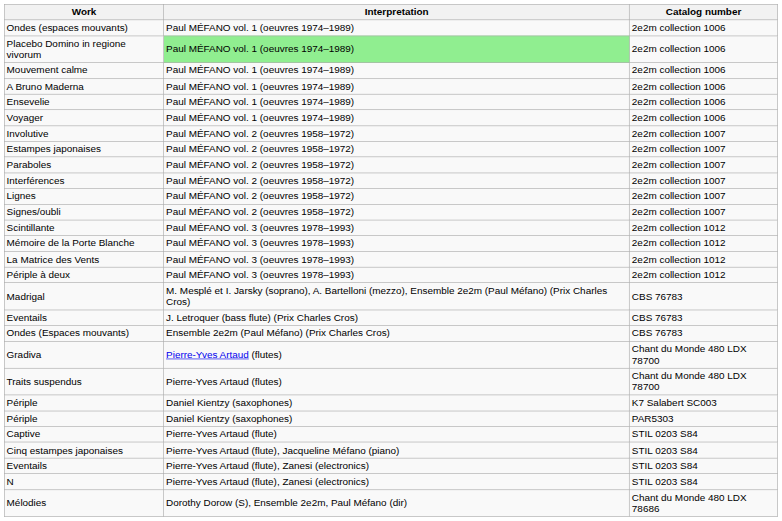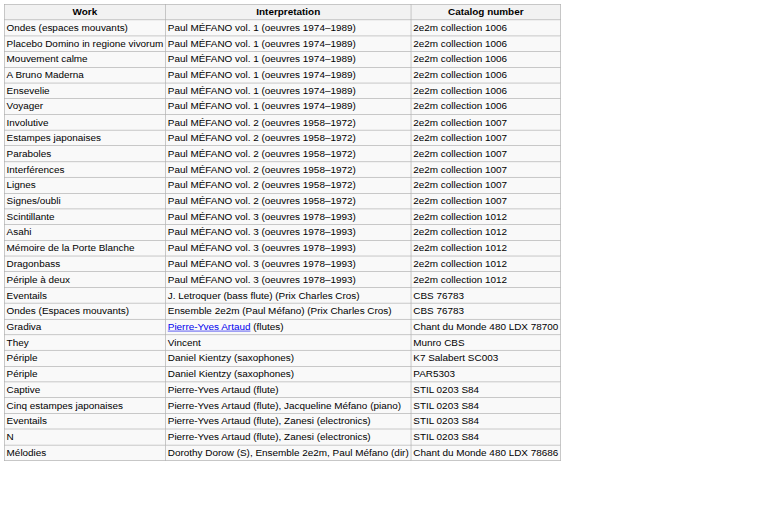 <table class="wikitable">
 <tr>
 <th>Work</th>
 <th>Interpretation</th>
 <th>Catalog number</th>
 </tr>
 <tr>
 <td>Ondes (espaces mouvants)</td>
 <td>Paul MÉFANO vol. 1 (oeuvres 1974–1989)</td>
 <td>2e2m collection 1006</td>
 </tr>
 <tr>
 <td>Placebo Domino in regione vivorum</td>
-<td style="background: lightgreen;">Paul MÉFANO vol. 1 (oeuvres 1974–1989)</td>
+<td>Paul MÉFANO vol. 1 (oeuvres 1974–1989)</td>
 <td>2e2m collection 1006</td>
 </tr>
 <tr>
 <td>Mouvement calme</td>
 <td>Paul MÉFANO vol. 1 (oeuvres 1974–1989)</td>
 <td>2e2m collection 1006</td>
 </tr>
 <tr>
 <td>A Bruno Maderna</td>
 <td>Paul MÉFANO vol. 1 (oeuvres 1974–1989)</td>
 <td>2e2m collection 1006</td>
 </tr>
 <tr>
 <td>Ensevelie</td>
 <td>Paul MÉFANO vol. 1 (oeuvres 1974–1989)</td>
 <td>2e2m collection 1006</td>
 </tr>
 <tr>
 <td>Voyager</td>
 <td>Paul MÉFANO vol. 1 (oeuvres 1974–1989)</td>
 <td>2e2m collection 1006</td>
 </tr>
 <tr>
 <td>Involutive</td>
 <td>Paul MÉFANO vol. 2 (oeuvres 1958–1972)</td>
 <td>2e2m collection 1007</td>
 </tr>
 <tr>
 <td>Estampes japonaises</td>
 <td>Paul MÉFANO vol. 2 (oeuvres 1958–1972)</td>
 <td>2e2m collection 1007</td>
 </tr>
 <tr>
 <td>Paraboles</td>
 <td>Paul MÉFANO vol. 2 (oeuvres 1958–1972)</td>
 <td>2e2m collection 1007</td>
 </tr>
 <tr>
 <td>Interférences</td>
 <td>Paul MÉFANO vol. 2 (oeuvres 1958–1972)</td>
 <td>2e2m collection 1007</td>
 </tr>
 <tr>
 <td>Lignes</td>
 <td>Paul MÉFANO vol. 2 (oeuvres 1958–1972)</td>
 <td>2e2m collection 1007</td>
 </tr>
 <tr>
 <td>Signes/oubli</td>
 <td>Paul MÉFANO vol. 2 (oeuvres 1958–1972)</td>
 <td>2e2m collection 1007</td>
 </tr>
 <tr>
 <td>Scintillante</td>
 <td>Paul MÉFANO vol. 3 (oeuvres 1978–1993)</td>
 <td>2e2m collection 1012</td>
 </tr>
 <tr>
+<td>Asahi</td>
+<td>Paul MÉFANO vol. 3 (oeuvres 1978–1993)</td>
+<td>2e2m collection 1012</td>
+</tr>
+<tr>
 <td>Mémoire de la Porte Blanche</td>
 <td>Paul MÉFANO vol. 3 (oeuvres 1978–1993)</td>
 <td>2e2m collection 1012</td>
 </tr>
 <tr>
-<td>La Matrice des Vents</td>
+<td>Dragonbass</td>
 <td>Paul MÉFANO vol. 3 (oeuvres 1978–1993)</td>
 <td>2e2m collection 1012</td>
 </tr>
 <tr>
 <td>Périple à deux</td>
 <td>Paul MÉFANO vol. 3 (oeuvres 1978–1993)</td>
 <td>2e2m collection 1012</td>
-</tr>
-<tr>
-<td>Madrigal</td>
-<td>M. Mesplé et I. Jarsky (soprano), A. Bartelloni (mezzo), Ensemble 2e2m (Paul Méfano) (Prix Charles Cros)</td>
-<td>CBS 76783</td>
 </tr>
 <tr>
 <td>Eventails</td>
 <td>J. Letroquer (bass flute) (Prix Charles Cros)</td>
 <td>CBS 76783</td>
 </tr>
 <tr>
 <td>Ondes (Espaces mouvants)</td>
 <td>Ensemble 2e2m (Paul Méfano) (Prix Charles Cros)</td>
 <td>CBS 76783</td>
 </tr>
 <tr>
 <td>Gradiva</td>
 <td><a href='#'>Pierre-Yves Artaud</a> (flutes)</td>
 <td>Chant du Monde 480 LDX 78700</td>
 </tr>
 <tr>
-<td>Traits suspendus</td>
-<td>Pierre-Yves Artaud (flutes)</td>
-<td>Chant du Monde 480 LDX 78700</td>
+<td>They</td>
+<td>Vincent</td>
+<td>Munro CBS</td>
 </tr>
 <tr>
 <td>Périple</td>
 <td>Daniel Kientzy (saxophones)</td>
 <td>K7 Salabert SC003</td>
 </tr>
 <tr>
 <td>Périple</td>
 <td>Daniel Kientzy (saxophones)</td>
 <td>PAR5303</td>
 </tr>
 <tr>
 <td>Captive</td>
 <td>Pierre-Yves Artaud (flute)</td>
 <td>STIL 0203 S84</td>
 </tr>
 <tr>
 <td>Cinq estampes japonaises</td>
 <td>Pierre-Yves Artaud (flute), Jacqueline Méfano (piano)</td>
 <td>STIL 0203 S84</td>
 </tr>
 <tr>
 <td>Eventails</td>
 <td>Pierre-Yves Artaud (flute), Zanesi (electronics)</td>
 <td>STIL 0203 S84</td>
 </tr>
 <tr>
 <td>N</td>
 <td>Pierre-Yves Artaud (flute), Zanesi (electronics)</td>
 <td>STIL 0203 S84</td>
 </tr>
 <tr>
 <td>Mélodies</td>
 <td>Dorothy Dorow (S), Ensemble 2e2m, Paul Méfano (dir)</td>
 <td>Chant du Monde 480 LDX 78686</td>
 </tr>
 </table>
